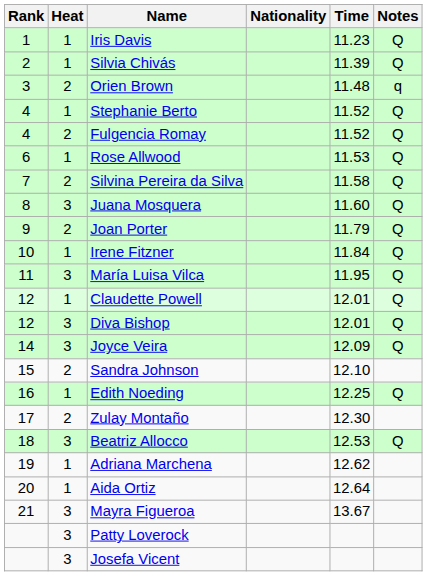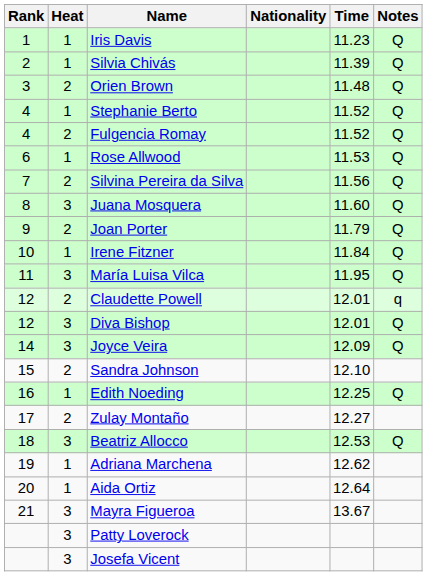 <table class="wikitable sortable" style="text-align:center">
 <tr>
 <th>Rank</th>
 <th>Heat</th>
 <th>Name</th>
 <th>Nationality</th>
 <th>Time</th>
 <th>Notes</th>
 </tr>
 <tr bgcolor=ccffcc>
 <td>1</td>
 <td>1</td>
 <td align=left><a href='#'>Iris Davis</a></td>
 <td align=left></td>
 <td>11.23</td>
 <td>Q</td>
 </tr>
 <tr bgcolor=ccffcc>
 <td>2</td>
 <td>1</td>
 <td align=left><a href='#'>Silvia Chivás</a></td>
 <td align=left></td>
 <td>11.39</td>
 <td>Q</td>
 </tr>
 <tr bgcolor=ccffcc>
 <td>3</td>
 <td>2</td>
 <td align=left><a href='#'>Orien Brown</a></td>
 <td align=left></td>
 <td>11.48</td>
-<td>q</td>
+<td>Q</td>
 </tr>
 <tr bgcolor=ccffcc>
 <td>4</td>
 <td>1</td>
 <td align=left><a href='#'>Stephanie Berto</a></td>
 <td align=left></td>
 <td>11.52</td>
 <td>Q</td>
 </tr>
 <tr bgcolor=ccffcc>
 <td>4</td>
 <td>2</td>
 <td align=left><a href='#'>Fulgencia Romay</a></td>
 <td align=left></td>
 <td>11.52</td>
 <td>Q</td>
 </tr>
 <tr bgcolor=ccffcc>
 <td>6</td>
 <td>1</td>
 <td align=left><a href='#'>Rose Allwood</a></td>
 <td align=left></td>
 <td>11.53</td>
 <td>Q</td>
 </tr>
 <tr bgcolor=ccffcc>
 <td>7</td>
 <td>2</td>
 <td align=left><a href='#'>Silvina Pereira da Silva</a></td>
 <td align=left></td>
-<td>11.58</td>
+<td>11.56</td>
 <td>Q</td>
 </tr>
 <tr bgcolor=ccffcc>
 <td>8</td>
 <td>3</td>
 <td align=left><a href='#'>Juana Mosquera</a></td>
 <td align=left></td>
 <td>11.60</td>
 <td>Q</td>
 </tr>
 <tr bgcolor=ccffcc>
 <td>9</td>
 <td>2</td>
 <td align=left><a href='#'>Joan Porter</a></td>
 <td align=left></td>
 <td>11.79</td>
 <td>Q</td>
 </tr>
 <tr bgcolor=ccffcc>
 <td>10</td>
 <td>1</td>
 <td align=left><a href='#'>Irene Fitzner</a></td>
 <td align=left></td>
 <td>11.84</td>
 <td>Q</td>
 </tr>
 <tr bgcolor=ccffcc>
 <td>11</td>
 <td>3</td>
 <td align=left><a href='#'>María Luisa Vilca</a></td>
 <td align=left></td>
 <td>11.95</td>
 <td>Q</td>
 </tr>
 <tr bgcolor=ddffdd>
 <td>12</td>
-<td>1</td>
+<td>2</td>
 <td align=left><a href='#'>Claudette Powell</a></td>
 <td align=left></td>
 <td>12.01</td>
-<td>Q</td>
+<td>q</td>
 </tr>
 <tr bgcolor=ccffcc>
 <td>12</td>
 <td>3</td>
 <td align=left><a href='#'>Diva Bishop</a></td>
 <td align=left></td>
 <td>12.01</td>
 <td>Q</td>
 </tr>
 <tr bgcolor=ccffcc>
 <td>14</td>
 <td>3</td>
 <td align=left><a href='#'>Joyce Veira</a></td>
 <td align=left></td>
 <td>12.09</td>
 <td>Q</td>
 </tr>
 <tr>
 <td>15</td>
 <td>2</td>
 <td align=left><a href='#'>Sandra Johnson</a></td>
 <td align=left></td>
 <td>12.10</td>
 <td></td>
 </tr>
 <tr bgcolor=ccffcc>
 <td>16</td>
 <td>1</td>
 <td align=left><a href='#'>Edith Noeding</a></td>
 <td align=left></td>
 <td>12.25</td>
 <td>Q</td>
 </tr>
 <tr>
 <td>17</td>
 <td>2</td>
 <td align=left><a href='#'>Zulay Montaño</a></td>
 <td align=left></td>
-<td>12.30</td>
+<td>12.27</td>
 <td></td>
 </tr>
 <tr bgcolor=ccffcc>
 <td>18</td>
 <td>3</td>
 <td align=left><a href='#'>Beatriz Allocco</a></td>
 <td align=left></td>
 <td>12.53</td>
 <td>Q</td>
 </tr>
 <tr>
 <td>19</td>
 <td>1</td>
 <td align=left><a href='#'>Adriana Marchena</a></td>
 <td align=left></td>
 <td>12.62</td>
 <td></td>
 </tr>
 <tr>
 <td>20</td>
 <td>1</td>
 <td align=left><a href='#'>Aida Ortiz</a></td>
 <td align=left></td>
 <td>12.64</td>
 <td></td>
 </tr>
 <tr>
 <td>21</td>
 <td>3</td>
 <td align=left><a href='#'>Mayra Figueroa</a></td>
 <td align=left></td>
 <td>13.67</td>
 <td></td>
 </tr>
 <tr>
 <td></td>
 <td>3</td>
 <td align=left><a href='#'>Patty Loverock</a></td>
 <td align=left></td>
 <td></td>
 <td></td>
 </tr>
 <tr>
 <td></td>
 <td>3</td>
 <td align=left><a href='#'>Josefa Vicent</a></td>
 <td align=left></td>
 <td></td>
 <td></td>
 </tr>
 </table>
